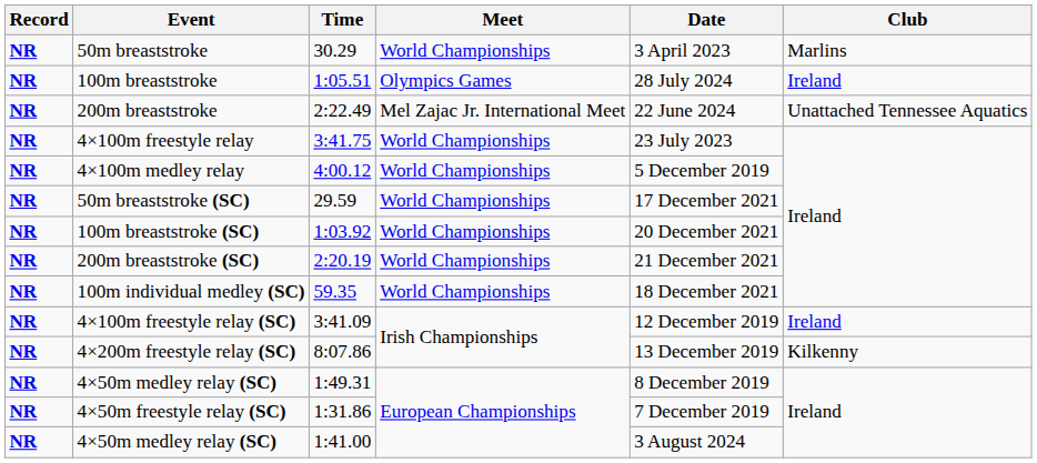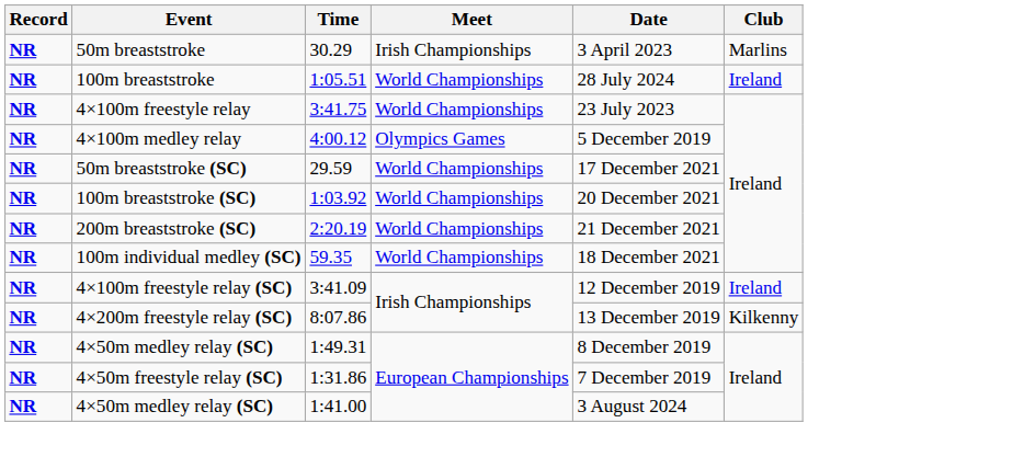 <table class="wikitable">
 <tr>
 <th>Record</th>
 <th>Event</th>
 <th>Time</th>
 <th>Meet</th>
 <th>Date</th>
 <th>Club</th>
 </tr>
 <tr>
 <td><strong><a href='#'>NR</a></strong></td>
 <td>50m breaststroke</td>
 <td>30.29</td>
-<td><a href='#'>World Championships</a></td>
+<td>Irish Championships</td>
 <td>3 April 2023</td>
 <td>Marlins</td>
 </tr>
 <tr>
 <td><strong><a href='#'>NR</a></strong></td>
 <td>100m breaststroke</td>
 <td><a href='#'>1:05.51</a></td>
-<td><a href='#'>Olympics Games</a></td>
+<td><a href='#'>World Championships</a></td>
 <td>28 July 2024</td>
 <td><a href='#'>Ireland</a></td>
-</tr>
-<tr>
-<td><strong><a href='#'>NR</a></strong></td>
-<td>200m breaststroke</td>
-<td>2:22.49</td>
-<td>Mel Zajac Jr. International Meet</td>
-<td>22 June 2024</td>
-<td>Unattached Tennessee Aquatics</td>
 </tr>
 <tr>
 <td><strong><a href='#'>NR</a></strong></td>
 <td>4×100m freestyle relay</td>
 <td><a href='#'>3:41.75</a></td>
 <td><a href='#'>World Championships</a></td>
 <td>23 July 2023</td>
 <td rowspan="6">Ireland</td>
 </tr>
 <tr>
 <td><strong><a href='#'>NR</a></strong></td>
 <td>4×100m medley relay</td>
 <td><a href='#'>4:00.12</a></td>
-<td><a href='#'>World Championships</a></td>
+<td><a href='#'>Olympics Games</a></td>
 <td>5 December 2019</td>
 </tr>
 <tr>
 <td><strong><a href='#'>NR</a></strong></td>
 <td>50m breaststroke <strong>(SC)</strong></td>
 <td>29.59</td>
 <td><a href='#'>World Championships</a></td>
 <td>17 December 2021</td>
 </tr>
 <tr>
 <td><strong><a href='#'>NR</a></strong></td>
 <td>100m breaststroke <strong>(SC)</strong></td>
 <td><a href='#'>1:03.92</a></td>
 <td><a href='#'>World Championships</a></td>
 <td>20 December 2021</td>
 </tr>
 <tr>
 <td><strong><a href='#'>NR</a></strong></td>
 <td>200m breaststroke <strong>(SC)</strong></td>
 <td><a href='#'>2:20.19</a></td>
 <td><a href='#'>World Championships</a></td>
 <td>21 December 2021</td>
 </tr>
 <tr>
 <td><strong><a href='#'>NR</a></strong></td>
 <td>100m individual medley <strong>(SC)</strong></td>
 <td><a href='#'>59.35</a></td>
 <td><a href='#'>World Championships</a></td>
 <td>18 December 2021</td>
 </tr>
 <tr>
 <td><strong><a href='#'>NR</a></strong></td>
 <td>4×100m freestyle relay <strong>(SC)</strong></td>
 <td>3:41.09</td>
 <td rowspan="2">Irish Championships</td>
 <td>12 December 2019</td>
 <td><a href='#'>Ireland</a></td>
 </tr>
 <tr>
 <td><strong><a href='#'>NR</a></strong></td>
 <td>4×200m freestyle relay <strong>(SC)</strong></td>
 <td>8:07.86</td>
 <td>13 December 2019</td>
 <td>Kilkenny</td>
 </tr>
 <tr>
 <td><strong><a href='#'>NR</a></strong></td>
 <td>4×50m medley relay <strong>(SC)</strong></td>
 <td>1:49.31</td>
 <td rowspan="3"><a href='#'>European Championships</a></td>
 <td>8 December 2019</td>
 <td rowspan="3">Ireland</td>
 </tr>
 <tr>
 <td><strong><a href='#'>NR</a></strong></td>
 <td>4×50m freestyle relay <strong>(SC)</strong></td>
 <td>1:31.86</td>
 <td>7 December 2019</td>
 </tr>
 <tr>
 <td><strong><a href='#'>NR</a></strong></td>
 <td>4×50m medley relay <strong>(SC)</strong></td>
 <td>1:41.00</td>
 <td>3 August 2024</td>
 </tr>
 </table>
